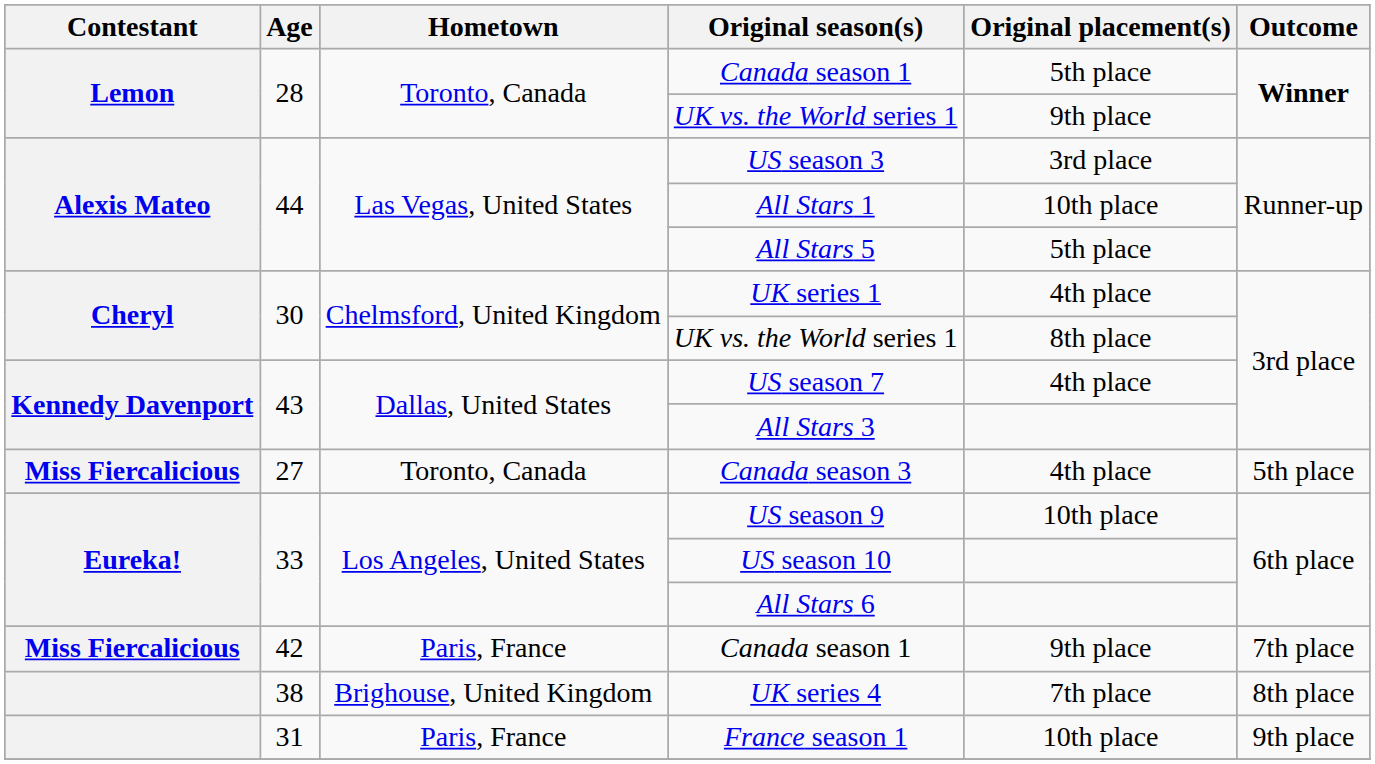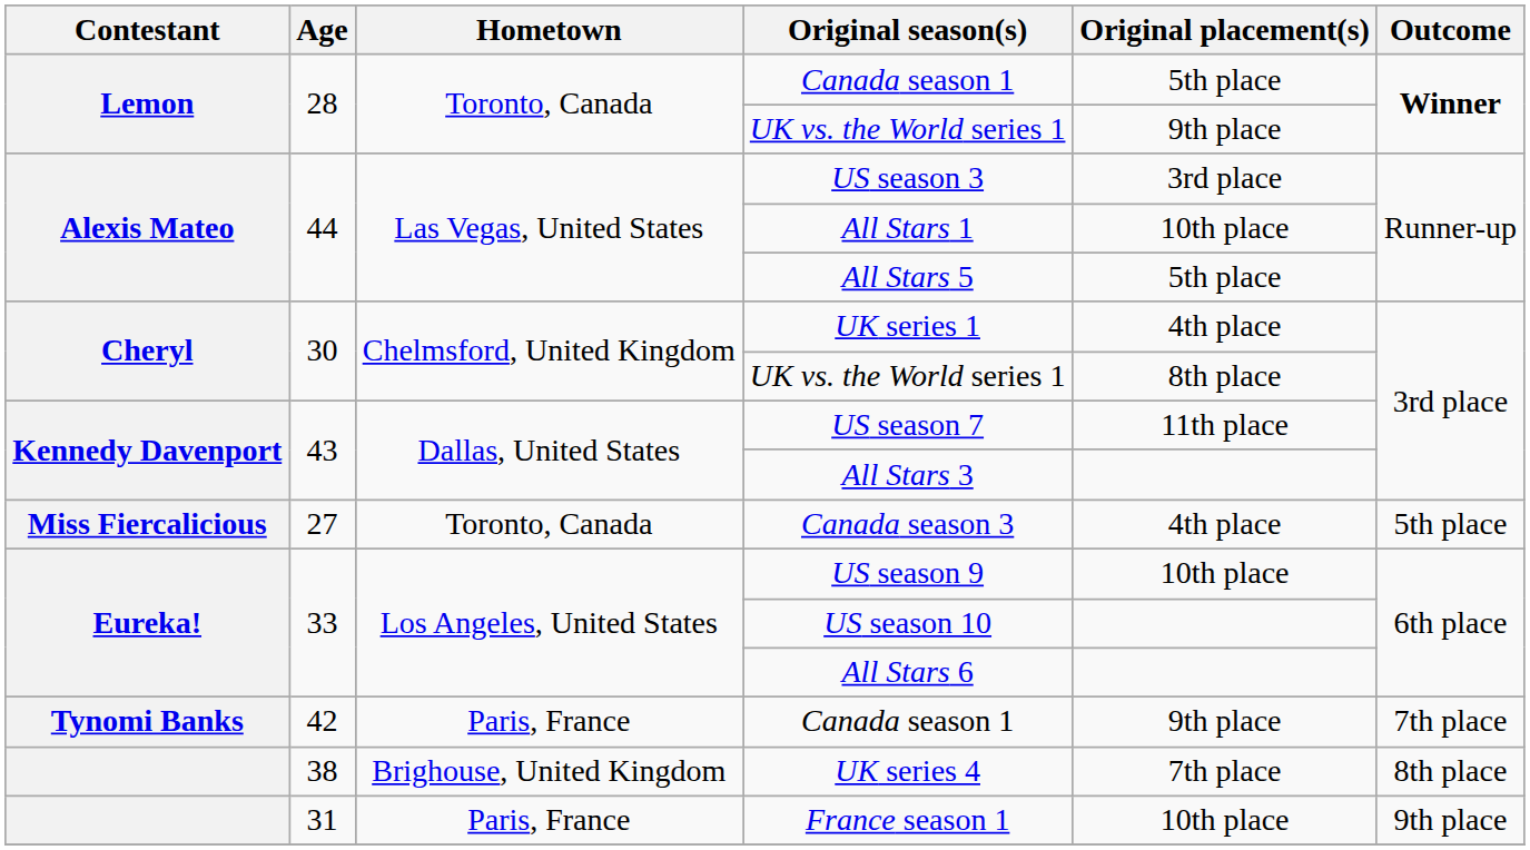 <table class="wikitable sortable" style="text-align:center">
 <tr>
 <th scope="col">Contestant</th>
 <th scope="col">Age</th>
 <th scope="col">Hometown</th>
 <th scope="col">Original season(s)</th>
 <th scope="col">Original placement(s)</th>
 <th scope="col">Outcome</th>
 </tr>
 <tr>
 <th rowspan="2" scope="row"><a href='#'>Lemon</a></th>
 <td rowspan="2">28</td>
 <td rowspan="2"><a href='#'>Toronto</a>, Canada</td>
 <td><a href='#'><em>Canada</em> season 1</a></td>
 <td>5th place</td>
 <td rowspan="2"><strong>Winner</strong></td>
 </tr>
 <tr>
 <td nowrap><a href='#'><em>UK vs. the World</em> series 1</a></td>
 <td>9th place</td>
 </tr>
 <tr>
 <th rowspan="3" scope="row"><a href='#'>Alexis Mateo</a></th>
 <td rowspan="3">44</td>
 <td rowspan="3"><a href='#'>Las Vegas</a>, United States</td>
 <td><a href='#'><em>US</em> season 3</a></td>
 <td>3rd place</td>
 <td rowspan="3">Runner-up</td>
 </tr>
 <tr>
 <td><a href='#'><em>All Stars</em> 1</a></td>
 <td>10th place</td>
 </tr>
 <tr>
 <td><a href='#'><em>All Stars</em> 5</a></td>
 <td>5th place</td>
 </tr>
 <tr>
 <th rowspan="2" scope="row"><a href='#'>Cheryl</a></th>
 <td rowspan="2">30</td>
 <td rowspan="2" nowrap><a href='#'>Chelmsford</a>, United Kingdom</td>
 <td><a href='#'><em>UK</em> series 1</a></td>
 <td>4th place</td>
 <td rowspan="4">3rd place</td>
 </tr>
 <tr>
 <td><em>UK vs. the World</em> series 1</td>
 <td>8th place</td>
 </tr>
 <tr>
 <th rowspan="2" scope="row" nowrap><a href='#'>Kennedy Davenport</a></th>
 <td rowspan="2">43</td>
 <td rowspan="2"><a href='#'>Dallas</a>, United States</td>
 <td><a href='#'><em>US</em> season 7</a></td>
-<td>4th place</td>
+<td>11th place</td>
 </tr>
 <tr>
 <td><a href='#'><em>All Stars</em> 3</a></td>
 <td></td>
 </tr>
 <tr>
 <th scope="row"><a href='#'>Miss Fiercalicious</a></th>
 <td>27</td>
 <td>Toronto, Canada</td>
 <td><a href='#'><em>Canada</em> season 3</a></td>
 <td>4th place</td>
 <td>5th place</td>
 </tr>
 <tr>
 <th rowspan="3" scope="row"><a href='#'>Eureka!</a></th>
 <td rowspan="3">33</td>
 <td rowspan="3"><a href='#'>Los Angeles</a>, United States</td>
 <td><a href='#'><em>US</em> season 9</a></td>
 <td>10th place</td>
 <td rowspan="3">6th place</td>
 </tr>
 <tr>
 <td><a href='#'><em>US</em> season 10</a></td>
 <td></td>
 </tr>
 <tr>
 <td><a href='#'><em>All Stars</em> 6</a></td>
 <td></td>
 </tr>
 <tr>
-<th scope="row"><a href='#'>Miss Fiercalicious</a></th>
+<th scope="row"><a href='#'>Tynomi Banks</a></th>
 <td>42</td>
 <td><a href='#'>Paris</a>, France</td>
 <td><em>Canada</em> season 1</td>
 <td>9th place</td>
 <td>7th place</td>
 </tr>
 <tr>
 <th scope="row"></th>
 <td>38</td>
 <td><a href='#'>Brighouse</a>, United Kingdom</td>
 <td><a href='#'><em>UK</em> series 4</a></td>
 <td>7th place</td>
 <td>8th place</td>
 </tr>
 <tr>
 <th scope="row"></th>
 <td>31</td>
 <td><a href='#'>Paris</a>, France</td>
 <td><a href='#'><em>France</em> season 1</a></td>
 <td>10th place</td>
 <td>9th place</td>
 </tr>
 <tr>
 </tr>
 </table>
